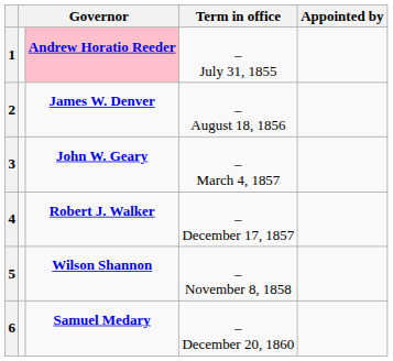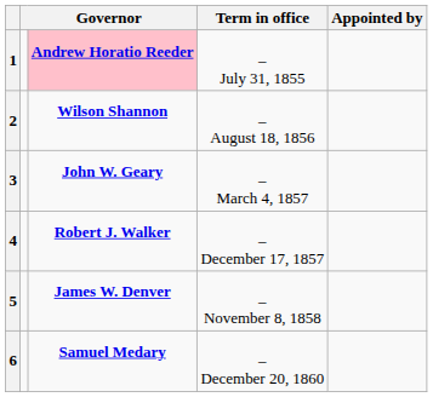 <table class="wikitable sortable" style="text-align:center;">
 <tr>
 <th scope="col" data-sort-type="number"></th>
 <th scope="colgroup" colspan="2">Governor</th>
 <th scope="col">Term in office</th>
 <th scope="col">Appointed by</th>
 </tr>
 <tr style="height:2em;">
 <th scope="row">1</th>
 <td data-sort-value="Reeder, Andrew"></td>
 <td style="background: pink;"><strong><a href='#'>Andrew Horatio Reeder</a></strong><br><br></td>
 <td><br>–<br>July 31, 1855<br></td>
 <td></td>
 </tr>
 <tr style="height:2em;">
 <th scope="row">2</th>
 <td data-sort-value="Shannon, Wilson"></td>
-<td><strong><a href='#'>James W. Denver</a></strong><br><br></td>
+<td><strong><a href='#'>Wilson Shannon</a></strong><br><br></td>
 <td><br>–<br>August 18, 1856<br></td>
 <td></td>
 </tr>
 <tr style="height:2em;">
 <th scope="row">3</th>
 <td data-sort-value="Geary, John"></td>
 <td><strong><a href='#'>John W. Geary</a></strong><br><br></td>
 <td><br>–<br>March 4, 1857<br></td>
 <td></td>
 </tr>
 <tr style="height:2em;">
 <th scope="row">4</th>
 <td data-sort-value="Walker, Robert"></td>
 <td><strong><a href='#'>Robert J. Walker</a></strong><br><br></td>
 <td><br>–<br>December 17, 1857<br></td>
 <td></td>
 </tr>
 <tr style="height:2em;">
 <th scope="row">5</th>
 <td data-sort-value="Denver, James"></td>
-<td><strong><a href='#'>Wilson Shannon</a></strong><br><br></td>
+<td><strong><a href='#'>James W. Denver</a></strong><br><br></td>
 <td><br>–<br>November 8, 1858<br></td>
 <td></td>
 </tr>
 <tr style="height:2em;">
 <th scope="row">6</th>
 <td data-sort-value="Medary, Samuel"></td>
 <td><strong><a href='#'>Samuel Medary</a></strong><br><br></td>
 <td><br>–<br>December 20, 1860<br></td>
 <td></td>
 </tr>
 </table>
